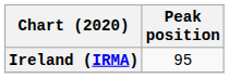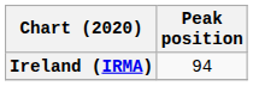 <table class="wikitable sortable plainrowheaders" style="text-align:center">
 <tr>
 <th>Chart (2020)</th>
 <th>Peak<br>position</th>
 </tr>
 <tr>
 <th scope="row">Ireland (<a href='#'>IRMA</a>)</th>
-<td>95</td>
+<td>94</td>
 </tr>
 <tr>
 </tr>
 </table>
